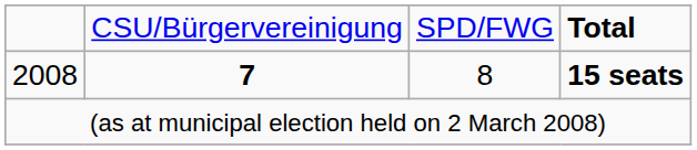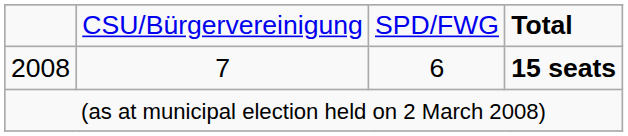 <table class="wikitable">
 <tr>
 <td></td>
 <td><a href='#'>CSU/Bürgervereinigung</a></td>
 <td><a href='#'>SPD/FWG</a></td>
 <td><strong>Total</strong></td>
 </tr>
 <tr align="center">
 <td>2008</td>
-<td><strong>7</strong></td>
-<td>8</td>
+<td>7</td>
+<td>6</td>
 <td><strong>15 seats</strong></td>
 </tr>
 <tr>
 <td colspan="4" align="center"><small>(as at municipal election held on 2 March 2008)</small></td>
 </tr>
 </table>
